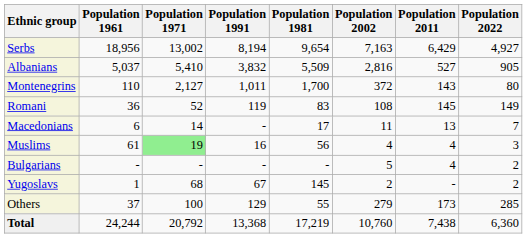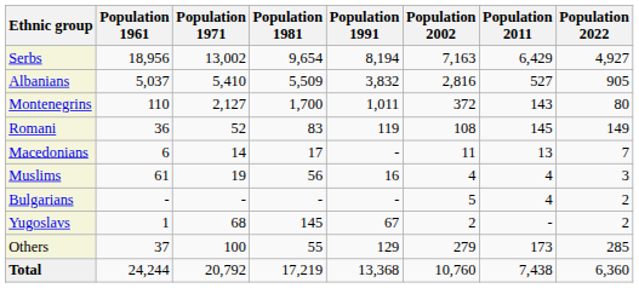 <table class="wikitable ">
 <tr>
 <th>Ethnic group</th>
 <th>Population<br>1961</th>
 <th>Population<br>1971</th>
+<th>Population<br>1981</th>
 <th>Population<br>1991</th>
-<th>Population<br>1981</th>
 <th>Population<br>2002</th>
 <th>Population<br>2011</th>
 <th>Population<br>2022</th>
 </tr>
 <tr>
 <td style="background:#F5F5DC;"><a href='#'>Serbs</a></td>
 <td align="right">18,956</td>
 <td align="right">13,002</td>
+<td align="right">9,654</td>
 <td align="right">8,194</td>
-<td align="right">9,654</td>
 <td align="right">7,163</td>
 <td align="right">6,429</td>
 <td align="right">4,927</td>
 </tr>
 <tr>
 <td style="background:#F5F5DC;"><a href='#'>Albanians</a></td>
 <td align="right">5,037</td>
 <td align="right">5,410</td>
+<td align="right">5,509</td>
 <td align="right">3,832</td>
-<td align="right">5,509</td>
 <td align="right">2,816</td>
 <td align="right">527</td>
 <td align="right">905</td>
 </tr>
 <tr>
 <td style="background:#F5F5DC;"><a href='#'>Montenegrins</a></td>
 <td align="right">110</td>
 <td align="right">2,127</td>
+<td align="right">1,700</td>
 <td align="right">1,011</td>
-<td align="right">1,700</td>
 <td align="right">372</td>
 <td align="right">143</td>
 <td align="right">80</td>
 </tr>
 <tr>
 <td style="background:#F5F5DC;"><a href='#'>Romani</a></td>
 <td align="right">36</td>
 <td align="right">52</td>
+<td align="right">83</td>
 <td align="right">119</td>
-<td align="right">83</td>
 <td align="right">108</td>
 <td align="right">145</td>
 <td align="right">149</td>
 </tr>
 <tr>
 <td style="background:#F5F5DC;"><a href='#'>Macedonians</a></td>
 <td align="right">6</td>
 <td align="right">14</td>
+<td align="right">17</td>
 <td align="right">-</td>
-<td align="right">17</td>
 <td align="right">11</td>
 <td align="right">13</td>
 <td align="right">7</td>
 </tr>
 <tr>
 <td style="background:#F5F5DC;"><a href='#'>Muslims</a></td>
 <td align="right">61</td>
-<td align="right" style="background: lightgreen;">19</td>
+<td align="right">19</td>
+<td align="right">56</td>
 <td align="right">16</td>
-<td align="right">56</td>
 <td align="right">4</td>
 <td align="right">4</td>
 <td align="right">3</td>
 </tr>
 <tr>
 <td style="background:#F5F5DC;"><a href='#'>Bulgarians</a></td>
 <td align="right">-</td>
 <td align="right">-</td>
 <td align="right">-</td>
 <td align="right">-</td>
 <td align="right">5</td>
 <td align="right">4</td>
 <td align="right">2</td>
 </tr>
 <tr>
 <td style="background:#F5F5DC;"><a href='#'>Yugoslavs</a></td>
 <td align="right">1</td>
 <td align="right">68</td>
+<td align="right">145</td>
 <td align="right">67</td>
-<td align="right">145</td>
 <td align="right">2</td>
 <td align="right">-</td>
 <td align="right">2</td>
 </tr>
 <tr>
 <td style="background:#F5F5DC;">Others</td>
 <td align="right">37</td>
 <td align="right">100</td>
+<td align="right">55</td>
 <td align="right">129</td>
-<td align="right">55</td>
 <td align="right">279</td>
 <td align="right">173</td>
 <td align="right">285</td>
 </tr>
 <tr>
 <td style="background:#F0F0F0;"><strong>Total</strong></td>
 <td align="right">24,244</td>
 <td align="right">20,792</td>
+<td align="right">17,219</td>
 <td align="right">13,368</td>
-<td align="right">17,219</td>
 <td align="right">10,760</td>
 <td align="right">7,438</td>
 <td align="right">6,360</td>
 </tr>
 </table>
